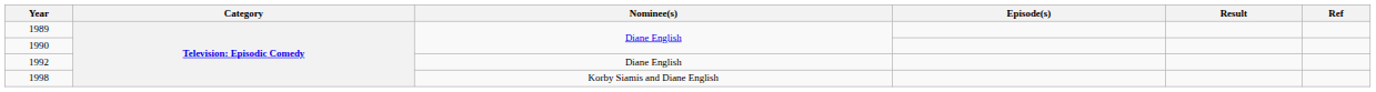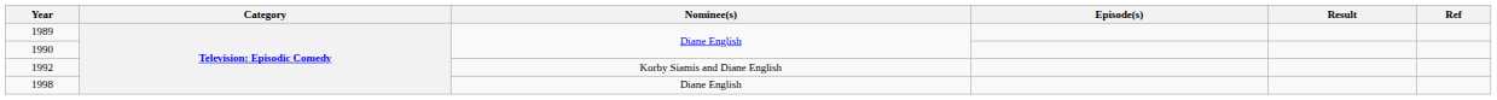 <table class="wikitable plainrowheaders" style="font-size: 90%; text-align:center" width=100%>
 <tr>
 <th scope="col" width="5%">Year</th>
 <th scope="col" width="25%">Category</th>
 <th scope="col" width="35%">Nominee(s)</th>
 <th scope="col" width="20%">Episode(s)</th>
 <th scope="col" width="10%">Result</th>
 <th scope="col" width="5%">Ref</th>
 </tr>
 <tr>
 <td>1989</td>
 <th scope="row" style="text-align:center" rowspan="4"><a href='#'>Television: Episodic Comedy</a></th>
 <td rowspan="2"><a href='#'>Diane English</a></td>
 <td></td>
 <td></td>
 <td></td>
 </tr>
 <tr>
 <td>1990</td>
 <td></td>
 <td></td>
 <td></td>
 </tr>
 <tr>
 <td>1992</td>
-<td>Diane English</td>
+<td>Korby Siamis and Diane English</td>
 <td></td>
 <td></td>
 <td></td>
 </tr>
 <tr>
 <td>1998</td>
-<td>Korby Siamis and Diane English</td>
+<td>Diane English</td>
 <td></td>
 <td></td>
 <td></td>
 </tr>
 </table>
